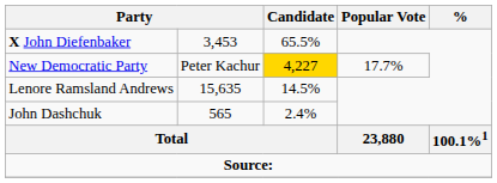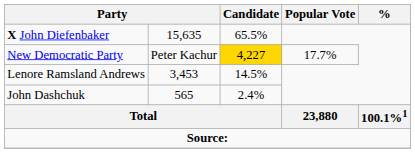 <table class="wikitable">
 <tr>
 <th colspan="2">Party</th>
 <th>Candidate</th>
 <th>Popular Vote</th>
 <th>%</th>
 </tr>
 <tr>
 <td> <strong>X</strong> <a href='#'>John Diefenbaker</a></td>
-<td align=center>3,453</td>
+<td align=center>15,635</td>
 <td align=center>65.5%</td>
 </tr>
 <tr>
 <td><a href='#'>New Democratic Party</a></td>
 <td>Peter Kachur</td>
 <td align=center style="background: gold;">4,227</td>
 <td align=center>17.7%</td>
 </tr>
 <tr>
 <td>Lenore Ramsland Andrews</td>
-<td align=center>15,635</td>
+<td align=center>3,453</td>
 <td align=center>14.5%</td>
 </tr>
 <tr>
 <td>John Dashchuk</td>
 <td align=center>565</td>
 <td align=center>2.4%</td>
 </tr>
 <tr>
 <th colspan=3 align=center>Total</th>
 <th align=center>23,880</th>
 <th align=center>100.1%<sup>1</sup></th>
 </tr>
 <tr>
 <td align="center" colspan=5><strong>Source:</strong> </td>
 </tr>
 <tr>
 </tr>
 </table>
